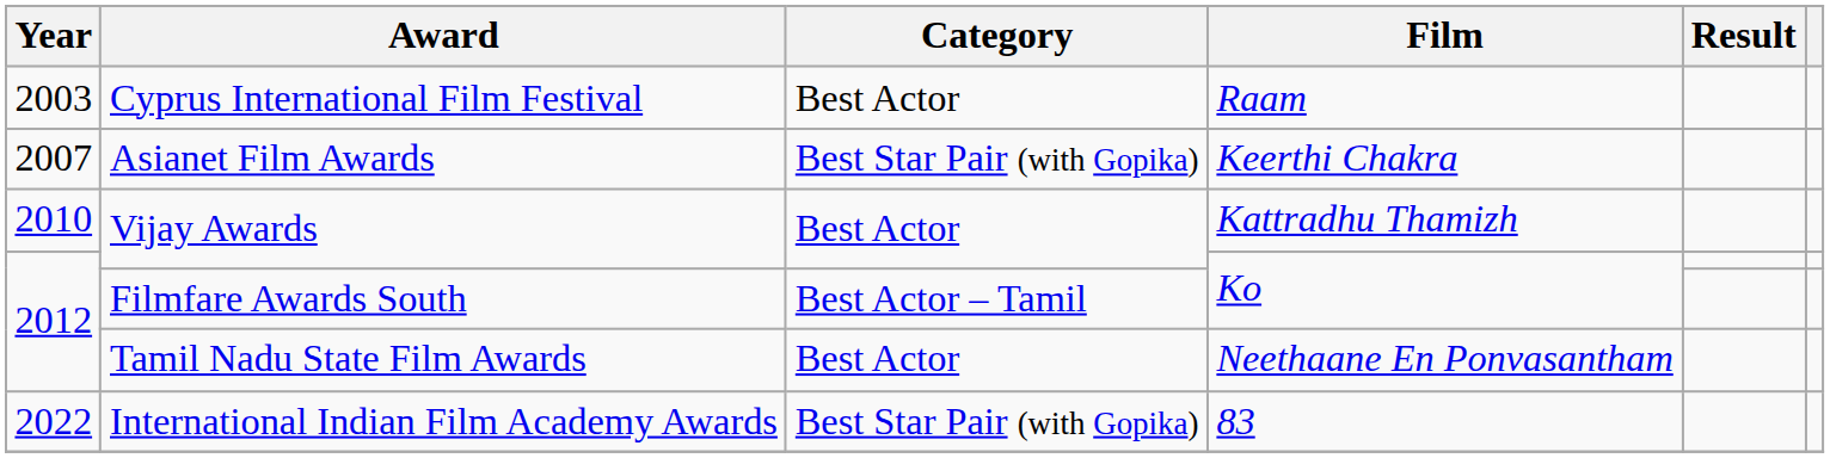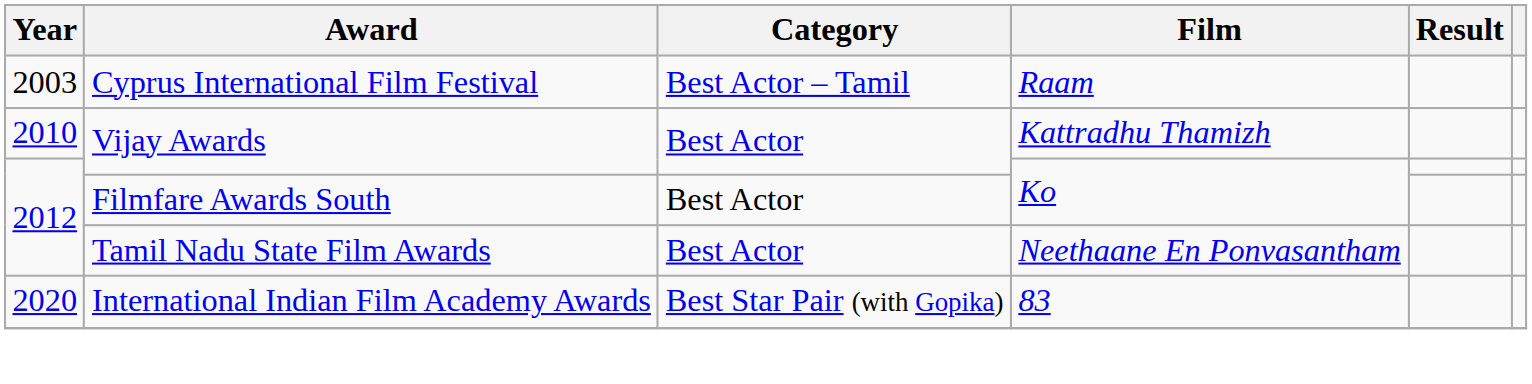 <table class="wikitable">
 <tr>
 <th scope="col">Year</th>
 <th scope="col">Award</th>
 <th scope="col">Category</th>
 <th scope="col">Film</th>
 <th scope="col">Result</th>
 <th class="unsortable" scope="col"></th>
 </tr>
 <tr>
 <td>2003</td>
 <td><a href='#'>Cyprus International Film Festival</a></td>
-<td>Best Actor</td>
+<td><a href='#'>Best Actor – Tamil</a></td>
 <td><em><a href='#'>Raam</a></em></td>
-<td></td>
-<td></td>
-</tr>
-<tr>
-<td>2007</td>
-<td><a href='#'>Asianet Film Awards</a></td>
-<td><a href='#'>Best Star Pair</a> <small>(with <a href='#'>Gopika</a>)</small></td>
-<td><em><a href='#'>Keerthi Chakra</a></em></td>
 <td></td>
 <td></td>
 </tr>
 <tr>
 <td><a href='#'>2010</a></td>
 <td rowspan="2"><a href='#'>Vijay Awards</a></td>
 <td rowspan="2"><a href='#'>Best Actor</a></td>
 <td><em><a href='#'>Kattradhu Thamizh</a></em></td>
 <td></td>
 <td></td>
 </tr>
 <tr>
 <td rowspan="3"><a href='#'>2012</a></td>
 <td rowspan="2"><em><a href='#'>Ko</a></em></td>
 <td></td>
 <td></td>
 </tr>
 <tr>
 <td><a href='#'>Filmfare Awards South</a></td>
-<td><a href='#'>Best Actor – Tamil</a></td>
+<td>Best Actor</td>
 <td></td>
 <td></td>
 </tr>
 <tr>
 <td><a href='#'>Tamil Nadu State Film Awards</a></td>
 <td><a href='#'>Best Actor</a></td>
 <td><em><a href='#'>Neethaane En Ponvasantham</a></em></td>
 <td></td>
 <td></td>
 </tr>
 <tr>
-<td><a href='#'>2022</a></td>
+<td><a href='#'>2020</a></td>
 <td><a href='#'>International Indian Film Academy Awards</a></td>
 <td><a href='#'>Best Star Pair</a> <small>(with <a href='#'>Gopika</a>)</small></td>
 <td><em><a href='#'>83</a></em></td>
 <td></td>
 <td></td>
 </tr>
 <tr>
 </tr>
 </table>
